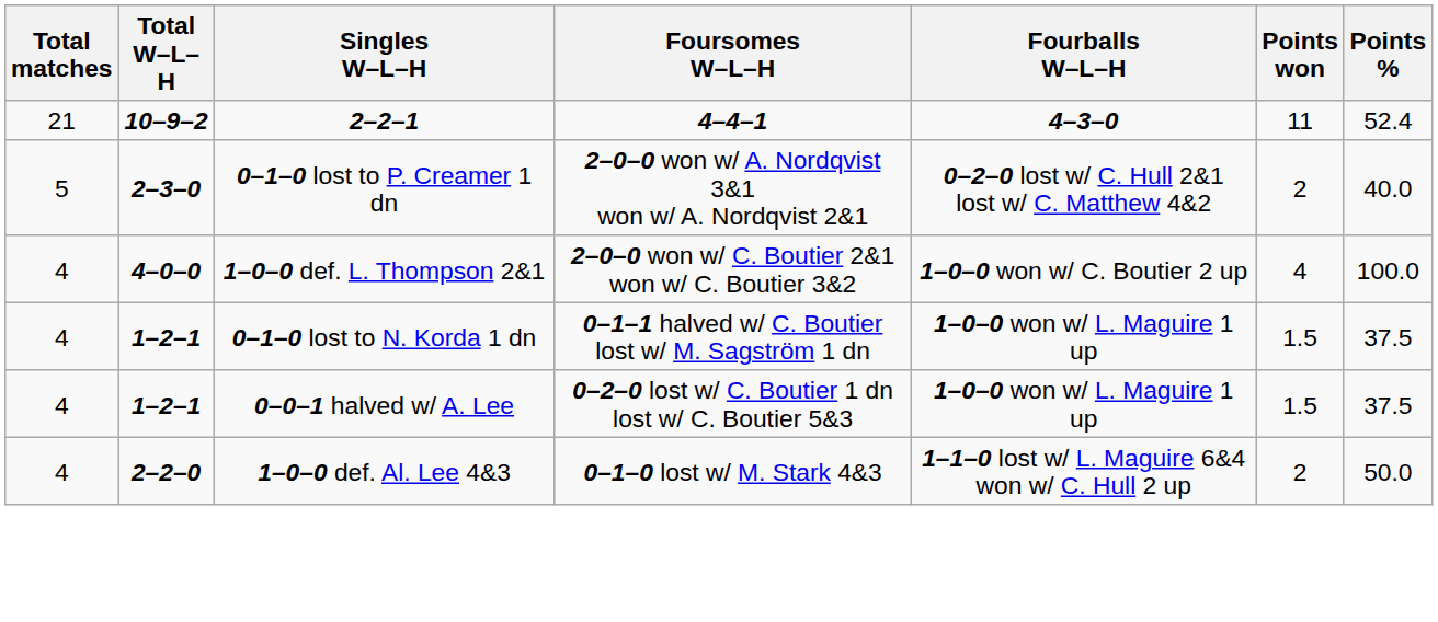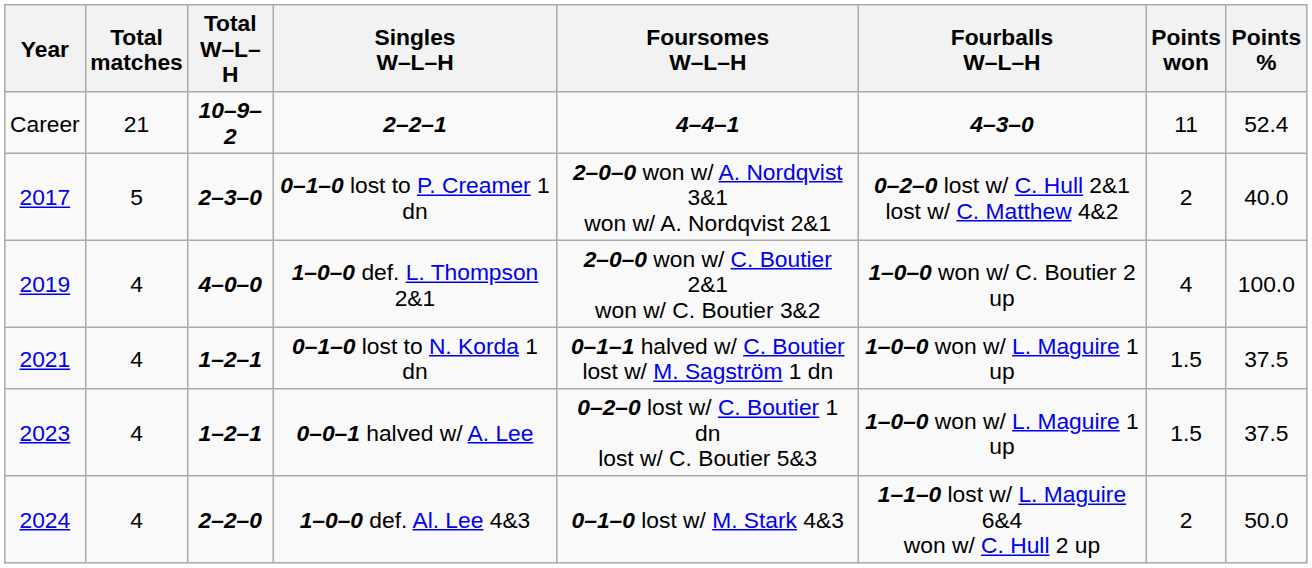 <table class="wikitable" style="text-align:center; font-size: 95%;">
 <tr>
+<th>Year</th>
 <th>Total<br>matches</th>
 <th>Total<br>W–L–H</th>
 <th>Singles<br>W–L–H</th>
 <th>Foursomes<br>W–L–H</th>
 <th>Fourballs<br>W–L–H</th>
 <th>Points<br>won</th>
 <th>Points<br>%</th>
 </tr>
 <tr>
+<td>Career</td>
 <td>21</td>
 <td><strong><em>10–9–2</em></strong></td>
 <td><strong><em>2–2–1</em></strong></td>
 <td><strong><em>4–4–1</em></strong></td>
 <td><strong><em>4–3–0</em></strong></td>
 <td>11</td>
 <td>52.4</td>
 </tr>
 <tr>
+<td><a href='#'>2017</a></td>
 <td>5</td>
 <td><strong><em>2–3–0</em></strong></td>
 <td><strong><em>0–1–0</em></strong> lost to <a href='#'>P. Creamer</a> 1 dn</td>
 <td><strong><em>2–0–0</em></strong> won w/ <a href='#'>A. Nordqvist</a> 3&1<br>won w/ A. Nordqvist 2&1</td>
 <td><strong><em>0–2–0</em></strong> lost w/ <a href='#'>C. Hull</a> 2&1<br>lost w/ <a href='#'>C. Matthew</a> 4&2</td>
 <td>2</td>
 <td>40.0</td>
 </tr>
 <tr>
+<td><a href='#'>2019</a></td>
 <td>4</td>
 <td><strong><em>4–0–0</em></strong></td>
 <td><strong><em>1–0–0</em></strong> def. <a href='#'>L. Thompson</a> 2&1</td>
 <td><strong><em>2–0–0</em></strong> won w/ <a href='#'>C. Boutier</a> 2&1<br>won w/ C. Boutier 3&2</td>
 <td><strong><em>1–0–0</em></strong> won w/ C. Boutier 2 up</td>
 <td>4</td>
 <td>100.0</td>
 </tr>
 <tr>
+<td><a href='#'>2021</a></td>
 <td>4</td>
 <td><strong><em>1–2–1</em></strong></td>
 <td><strong><em>0–1–0</em></strong> lost to <a href='#'>N. Korda</a> 1 dn</td>
 <td><strong><em>0–1–1</em></strong> halved w/ <a href='#'>C. Boutier</a> <br>lost w/ <a href='#'>M. Sagström</a> 1 dn</td>
 <td><strong><em>1–0–0</em></strong> won w/ <a href='#'>L. Maguire</a> 1 up</td>
 <td>1.5</td>
 <td>37.5</td>
 </tr>
 <tr>
+<td><a href='#'>2023</a></td>
 <td>4</td>
 <td><strong><em>1–2–1</em></strong></td>
 <td><strong><em>0–0–1</em></strong> halved w/ <a href='#'>A. Lee</a></td>
 <td><strong><em>0–2–0</em></strong> lost w/ <a href='#'>C. Boutier</a> 1 dn<br>lost w/ C. Boutier 5&3</td>
 <td><strong><em>1–0–0</em></strong> won w/ <a href='#'>L. Maguire</a> 1 up</td>
 <td>1.5</td>
 <td>37.5</td>
 </tr>
 <tr>
+<td><a href='#'>2024</a></td>
 <td>4</td>
 <td><strong><em>2–2–0</em></strong></td>
 <td><strong><em>1–0–0</em></strong> def. <a href='#'>Al. Lee</a> 4&3</td>
 <td><strong><em>0–1–0</em></strong> lost w/ <a href='#'>M. Stark</a> 4&3</td>
 <td><strong><em>1–1–0</em></strong> lost w/ <a href='#'>L. Maguire</a> 6&4<br>won w/ <a href='#'>C. Hull</a> 2 up</td>
 <td>2</td>
 <td>50.0</td>
 </tr>
 </table>
